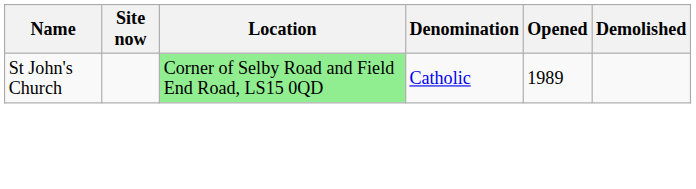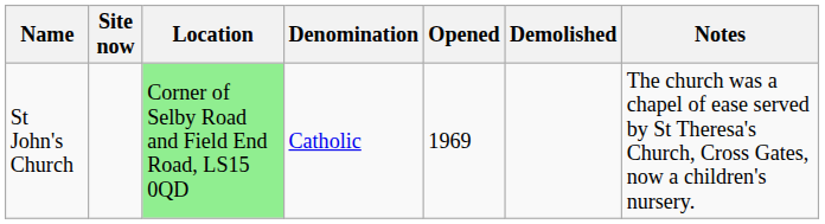 <table class="wikitable sortable">
 <tr>
 <th>Name</th>
 <th class="unsortable">Site now</th>
 <th>Location</th>
 <th>Denomination</th>
 <th>Opened</th>
 <th>Demolished</th>
+<th class="unsortable">Notes</th>
 </tr>
 <tr>
 <td>St John's Church</td>
 <td></td>
 <td style="background: lightgreen;">Corner of Selby Road and Field End Road, LS15 0QD</td>
 <td><a href='#'>Catholic</a></td>
-<td>1989 </td>
+<td>1969 </td>
 <td></td>
+<td>The church was a chapel of ease served by St Theresa's Church, Cross Gates, now a children's nursery.</td>
 </tr>
 </table>
